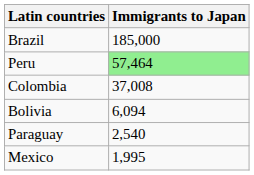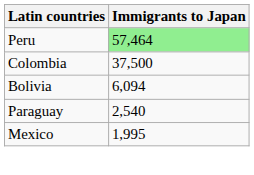 <table class="wikitable">
 <tr>
 <th>Latin countries</th>
 <th>Immigrants to Japan</th>
-</tr>
-<tr>
-<td>Brazil</td>
-<td>185,000</td>
 </tr>
 <tr>
 <td>Peru</td>
 <td style="background: lightgreen;">57,464</td>
 </tr>
 <tr>
 <td>Colombia</td>
-<td>37,008</td>
+<td>37,500</td>
 </tr>
 <tr>
 <td>Bolivia</td>
 <td>6,094</td>
 </tr>
 <tr>
 <td>Paraguay</td>
 <td>2,540</td>
 </tr>
 <tr>
 <td>Mexico</td>
 <td>1,995</td>
 </tr>
 </table>
